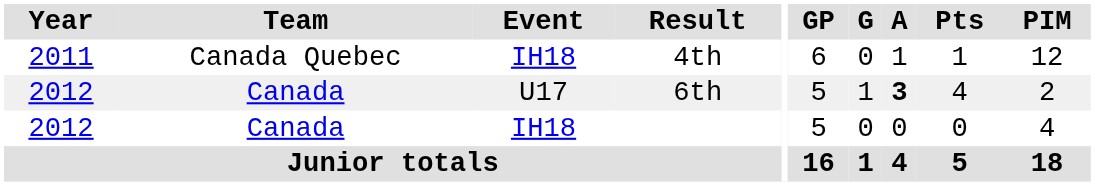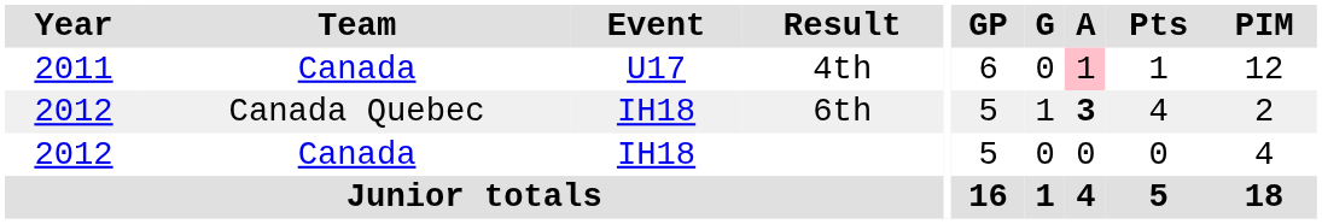 <table border="0" cellpadding="1" cellspacing="0" ID="Table3" style="text-align:center; width:40em">
 <tr ALIGN="center" bgcolor="#e0e0e0">
 <th>Year</th>
 <th>Team</th>
 <th>Event</th>
 <th>Result</th>
 <th rowspan="99" bgcolor="#ffffff"></th>
 <th>GP</th>
 <th>G</th>
 <th>A</th>
 <th>Pts</th>
 <th>PIM</th>
 </tr>
 <tr>
 <td><a href='#'>2011</a></td>
-<td>Canada Quebec</td>
-<td><a href='#'>IH18</a></td>
+<td><a href='#'>Canada</a></td>
+<td><a href='#'>U17</a></td>
 <td>4th</td>
 <td>6</td>
 <td>0</td>
-<td>1</td>
+<td style="background: pink;">1</td>
 <td>1</td>
 <td>12</td>
 </tr>
 <tr bgcolor="#f0f0f0">
 <td><a href='#'>2012</a></td>
-<td><a href='#'>Canada</a></td>
-<td>U17</td>
+<td>Canada Quebec</td>
+<td><a href='#'>IH18</a></td>
 <td>6th</td>
 <td>5</td>
 <td>1</td>
 <td><strong>3</strong></td>
 <td>4</td>
 <td>2</td>
 </tr>
 <tr>
 <td><a href='#'>2012</a></td>
 <td><a href='#'>Canada</a></td>
 <td><a href='#'>IH18</a></td>
 <td></td>
 <td>5</td>
 <td>0</td>
 <td>0</td>
 <td>0</td>
 <td>4</td>
 </tr>
 <tr bgcolor="#e0e0e0">
 <th colspan="4">Junior totals</th>
 <th>16</th>
 <th>1</th>
 <th>4</th>
 <th>5</th>
 <th>18</th>
 </tr>
 </table>
